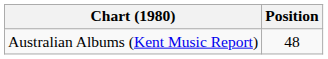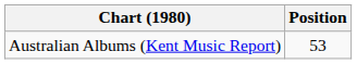 <table class="wikitable">
 <tr>
 <th>Chart (1980)</th>
 <th>Position</th>
 </tr>
 <tr>
 <td>Australian Albums (<a href='#'>Kent Music Report</a>)</td>
-<td align="center">48</td>
+<td align="center">53</td>
 </tr>
 </table>
